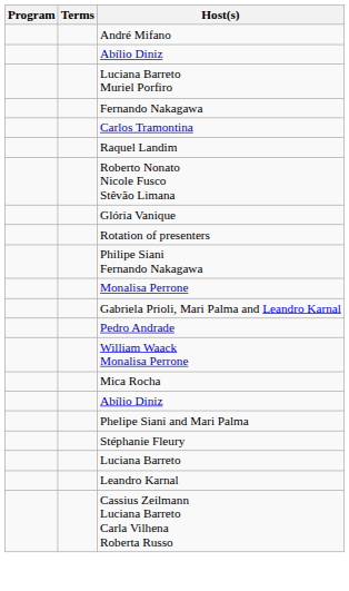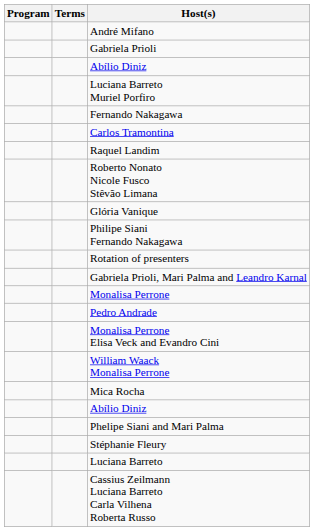 <table class="wikitable">
 <tr>
 <th>Program</th>
 <th>Terms</th>
 <th>Host(s)</th>
 </tr>
 <tr>
 <td></td>
 <td></td>
 <td>André Mifano</td>
+</tr>
+<tr>
+<td></td>
+<td></td>
+<td>Gabriela Prioli</td>
 </tr>
 <tr>
 <td></td>
 <td></td>
 <td><a href='#'>Abílio Diniz</a></td>
 </tr>
 <tr>
 <td></td>
 <td></td>
 <td>Luciana Barreto <br> Muriel Porfiro</td>
 </tr>
 <tr>
 <td></td>
 <td></td>
 <td>Fernando Nakagawa</td>
 </tr>
 <tr>
 <td></td>
 <td></td>
 <td><a href='#'>Carlos Tramontina</a></td>
 </tr>
 <tr>
 <td></td>
 <td></td>
 <td>Raquel Landim</td>
 </tr>
 <tr>
 <td></td>
 <td></td>
 <td>Roberto Nonato <br> Nicole Fusco <br> Stêvão Limana</td>
 </tr>
 <tr>
 <td></td>
 <td></td>
 <td>Glória Vanique</td>
 </tr>
 <tr>
 <td></td>
 <td></td>
+<td>Philipe Siani <br> Fernando Nakagawa</td>
+</tr>
+<tr>
+<td></td>
+<td></td>
 <td>Rotation of presenters</td>
 </tr>
 <tr>
 <td></td>
 <td></td>
-<td>Philipe Siani <br> Fernando Nakagawa</td>
+<td>Gabriela Prioli, Mari Palma and <a href='#'>Leandro Karnal</a></td>
 </tr>
 <tr>
 <td></td>
 <td></td>
 <td><a href='#'>Monalisa Perrone</a></td>
 </tr>
 <tr>
 <td></td>
 <td></td>
-<td>Gabriela Prioli, Mari Palma and <a href='#'>Leandro Karnal</a></td>
+<td><a href='#'>Pedro Andrade</a></td>
 </tr>
 <tr>
 <td></td>
 <td></td>
-<td><a href='#'>Pedro Andrade</a></td>
+<td><a href='#'>Monalisa Perrone</a> <br> Elisa Veck and Evandro Cini</td>
 </tr>
 <tr>
 <td></td>
 <td></td>
 <td><a href='#'>William Waack</a> <br> <a href='#'>Monalisa Perrone</a></td>
 </tr>
 <tr>
 <td></td>
 <td></td>
 <td>Mica Rocha</td>
 </tr>
 <tr>
 <td></td>
 <td></td>
 <td><a href='#'>Abílio Diniz</a></td>
 </tr>
 <tr>
 <td></td>
 <td></td>
 <td>Phelipe Siani and Mari Palma</td>
 </tr>
 <tr>
 <td></td>
 <td></td>
 <td>Stéphanie Fleury</td>
 </tr>
 <tr>
 <td></td>
 <td></td>
 <td>Luciana Barreto</td>
 </tr>
 <tr>
 <td></td>
 <td></td>
-<td>Leandro Karnal</td>
-</tr>
-<tr>
-<td></td>
-<td></td>
 <td>Cassius Zeilmann <br> Luciana Barreto <br> Carla Vilhena <br> Roberta Russo</td>
 </tr>
 </table>
